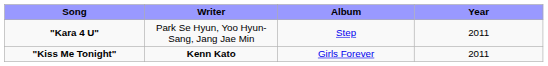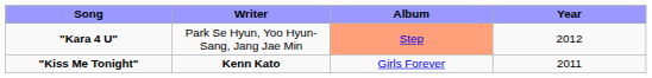 <table class="wikitable" style="margin:0.5em auto; clear:both; text-align:center; width:100%">
 <tr>
 <th width="500" style="background: #99F;">Song</th>
 <th width="500" style="background: #99F;">Writer</th>
 <th width="500" style="background: #99F;">Album</th>
 <th width="500" style="background: #99F;">Year</th>
 </tr>
 <tr>
 <td><strong>"Kara 4 U"</strong></td>
 <td>Park Se Hyun, Yoo Hyun-Sang, Jang Jae Min</td>
-<td><a href='#'>Step</a></td>
-<td>2011</td>
+<td style="background: lightsalmon;"><a href='#'>Step</a></td>
+<td>2012</td>
 </tr>
 <tr>
 <td><strong>"Kiss Me Tonight"</strong></td>
 <td><strong>Kenn Kato</strong></td>
 <td><a href='#'>Girls Forever</a></td>
 <td>2011</td>
 </tr>
 </table>
